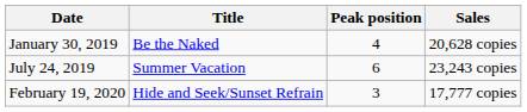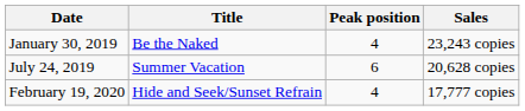 <table class="wikitable">
 <tr>
 <th>Date</th>
 <th>Title</th>
 <th>Peak position</th>
 <th>Sales</th>
 </tr>
 <tr>
 <td>January 30, 2019</td>
 <td><a href='#'>Be the Naked</a></td>
 <td align="center">4</td>
-<td>20,628 copies</td>
+<td>23,243 copies</td>
 </tr>
 <tr>
 <td>July 24, 2019</td>
 <td><a href='#'>Summer Vacation</a></td>
 <td align="center">6</td>
-<td>23,243 copies</td>
+<td>20,628 copies</td>
 </tr>
 <tr>
 <td>February 19, 2020</td>
 <td><a href='#'>Hide and Seek/Sunset Refrain</a></td>
-<td align="center">3</td>
+<td align="center">4</td>
 <td>17,777 copies</td>
 </tr>
 </table>
